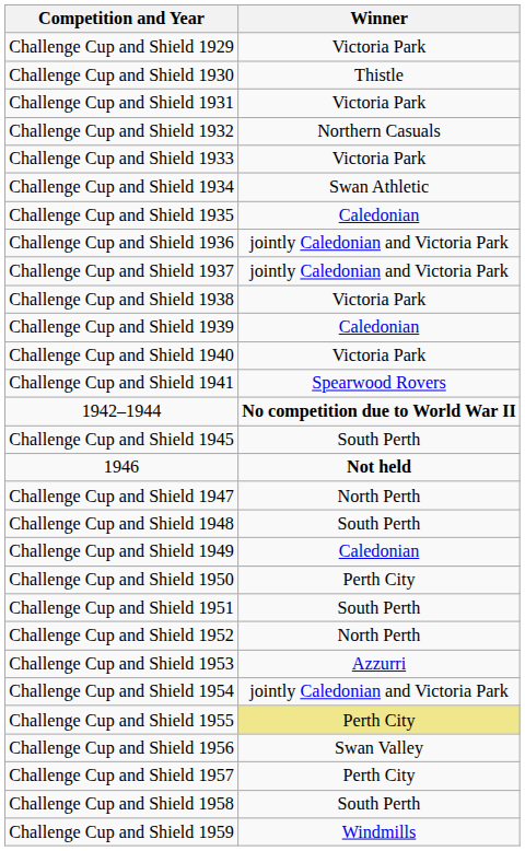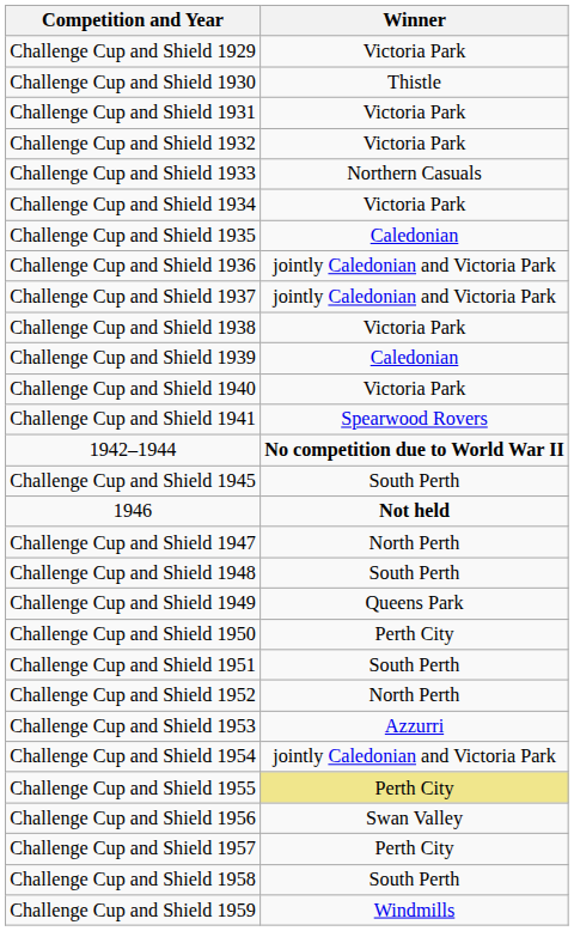 <table class="wikitable" style="text-align:center">
 <tr>
 <th>Competition and Year</th>
 <th>Winner</th>
 </tr>
 <tr>
 <td>Challenge Cup and Shield 1929</td>
 <td>Victoria Park</td>
 </tr>
 <tr>
 <td>Challenge Cup and Shield 1930</td>
 <td>Thistle</td>
 </tr>
 <tr>
 <td>Challenge Cup and Shield 1931</td>
 <td>Victoria Park</td>
 </tr>
 <tr>
 <td>Challenge Cup and Shield 1932</td>
+<td>Victoria Park</td>
+</tr>
+<tr>
+<td>Challenge Cup and Shield 1933</td>
 <td>Northern Casuals</td>
 </tr>
 <tr>
-<td>Challenge Cup and Shield 1933</td>
+<td>Challenge Cup and Shield 1934</td>
 <td>Victoria Park</td>
-</tr>
-<tr>
-<td>Challenge Cup and Shield 1934</td>
-<td>Swan Athletic</td>
 </tr>
 <tr>
 <td>Challenge Cup and Shield 1935</td>
 <td><a href='#'>Caledonian</a></td>
 </tr>
 <tr>
 <td>Challenge Cup and Shield 1936</td>
 <td>jointly <a href='#'>Caledonian</a> and Victoria Park</td>
 </tr>
 <tr>
 <td>Challenge Cup and Shield 1937</td>
 <td>jointly <a href='#'>Caledonian</a> and Victoria Park</td>
 </tr>
 <tr>
 <td>Challenge Cup and Shield 1938</td>
 <td>Victoria Park</td>
 </tr>
 <tr>
 <td>Challenge Cup and Shield 1939</td>
 <td><a href='#'>Caledonian</a></td>
 </tr>
 <tr>
 <td>Challenge Cup and Shield 1940</td>
 <td>Victoria Park</td>
 </tr>
 <tr>
 <td>Challenge Cup and Shield 1941</td>
 <td><a href='#'>Spearwood Rovers</a></td>
 </tr>
 <tr>
 <td>1942–1944</td>
 <td><strong>No competition due to World War II</strong></td>
 </tr>
 <tr>
 <td>Challenge Cup and Shield 1945</td>
 <td>South Perth</td>
 </tr>
 <tr>
 <td>1946</td>
 <td><strong>Not held</strong></td>
 </tr>
 <tr>
 <td>Challenge Cup and Shield 1947</td>
 <td>North Perth</td>
 </tr>
 <tr>
 <td>Challenge Cup and Shield 1948</td>
 <td>South Perth</td>
 </tr>
 <tr>
 <td>Challenge Cup and Shield 1949</td>
-<td><a href='#'>Caledonian</a></td>
+<td>Queens Park</td>
 </tr>
 <tr>
 <td>Challenge Cup and Shield 1950</td>
 <td>Perth City</td>
 </tr>
 <tr>
 <td>Challenge Cup and Shield 1951</td>
 <td>South Perth</td>
 </tr>
 <tr>
 <td>Challenge Cup and Shield 1952</td>
 <td>North Perth</td>
 </tr>
 <tr>
 <td>Challenge Cup and Shield 1953</td>
 <td><a href='#'>Azzurri</a></td>
 </tr>
 <tr>
 <td>Challenge Cup and Shield 1954</td>
 <td>jointly <a href='#'>Caledonian</a> and Victoria Park</td>
 </tr>
 <tr>
 <td>Challenge Cup and Shield 1955</td>
 <td style="background: khaki;">Perth City</td>
 </tr>
 <tr>
 <td>Challenge Cup and Shield 1956</td>
 <td>Swan Valley</td>
 </tr>
 <tr>
 <td>Challenge Cup and Shield 1957</td>
 <td>Perth City</td>
 </tr>
 <tr>
 <td>Challenge Cup and Shield 1958</td>
 <td>South Perth</td>
 </tr>
 <tr>
 <td>Challenge Cup and Shield 1959</td>
 <td><a href='#'>Windmills</a></td>
 </tr>
 </table>
